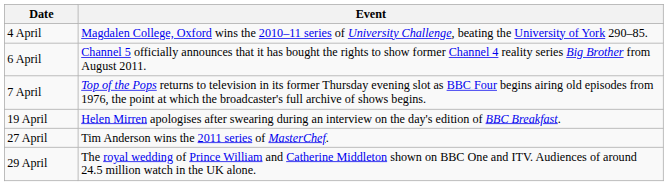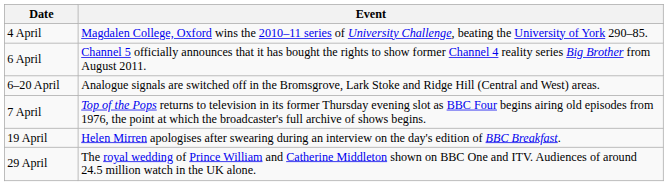 <table class="wikitable">
 <tr>
 <th width=90>Date</th>
 <th>Event</th>
 </tr>
 <tr>
 <td>4 April</td>
 <td><a href='#'>Magdalen College, Oxford</a> wins the <a href='#'>2010–11 series</a> of <em><a href='#'>University Challenge</a></em>, beating the <a href='#'>University of York</a> 290–85.</td>
 </tr>
 <tr>
 <td>6 April</td>
 <td><a href='#'>Channel 5</a> officially announces that it has bought the rights to show former <a href='#'>Channel 4</a> reality series <em><a href='#'>Big Brother</a></em> from August 2011.</td>
 </tr>
 <tr>
+<td>6–20 April</td>
+<td>Analogue signals are switched off in the Bromsgrove, Lark Stoke and Ridge Hill (Central and West) areas.</td>
+</tr>
+<tr>
 <td>7 April</td>
 <td><em><a href='#'>Top of the Pops</a></em> returns to television in its former Thursday evening slot as <a href='#'>BBC Four</a> begins airing old episodes from 1976, the point at which the broadcaster's full archive of shows begins.</td>
 </tr>
 <tr>
 <td>19 April</td>
 <td><a href='#'>Helen Mirren</a> apologises after swearing during an interview on the day's edition of <em><a href='#'>BBC Breakfast</a></em>.</td>
 </tr>
 <tr>
-<td>27 April</td>
-<td>Tim Anderson wins the <a href='#'>2011 series</a> of <em><a href='#'>MasterChef</a></em>.</td>
-</tr>
-<tr>
 <td>29 April</td>
 <td>The <a href='#'>royal wedding</a> of <a href='#'>Prince William</a> and <a href='#'>Catherine Middleton</a> shown on BBC One and ITV. Audiences of around 24.5 million watch in the UK alone.</td>
 </tr>
 </table>
